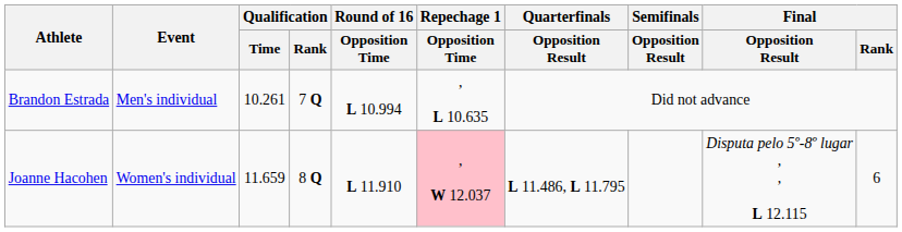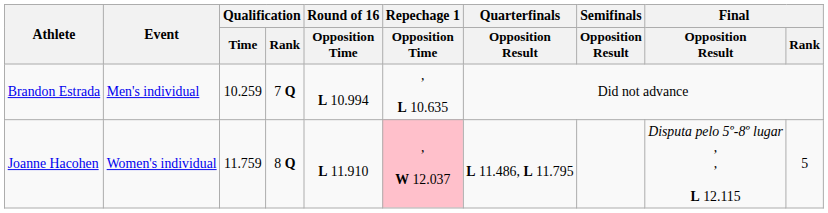 <table class="wikitable" style="font-size:90%;">
 <tr>
 <th rowspan=2>Athlete</th>
 <th rowspan=2>Event</th>
 <th colspan=2>Qualification</th>
 <th>Round of 16</th>
 <th>Repechage 1</th>
 <th>Quarterfinals</th>
 <th>Semifinals</th>
 <th colspan=2>Final</th>
 </tr>
 <tr style="font-size:95%">
 <th>Time</th>
 <th>Rank</th>
 <th>Opposition<br>Time</th>
 <th>Opposition<br>Time</th>
 <th>Opposition<br>Result</th>
 <th>Opposition<br>Result</th>
 <th>Opposition<br>Result</th>
 <th>Rank</th>
 </tr>
 <tr style="text-align:center">
 <td style="text-align:left"><a href='#'>Brandon Estrada</a></td>
 <td style="text-align:left"><a href='#'>Men's individual</a></td>
-<td>10.261</td>
+<td>10.259</td>
 <td>7 <strong>Q</strong></td>
 <td><br><strong>L</strong> 10.994</td>
 <td>, <br><br> <strong>L</strong> 10.635</td>
 <td colspan=4>Did not advance</td>
 </tr>
 <tr style="text-align:center">
 <td align=left><a href='#'>Joanne Hacohen</a></td>
 <td align=left rowspan=2><a href='#'>Women's individual</a></td>
-<td>11.659</td>
+<td>11.759</td>
 <td>8 <strong>Q</strong></td>
 <td><br><strong>L</strong> 11.910</td>
 <td style="background: pink;">, <br><br> <strong>W</strong> 12.037</td>
 <td><br> <strong>L</strong> 11.486, <strong>L</strong> 11.795</td>
 <td></td>
 <td><em>Disputa pelo 5º-8º lugar</em><br>, <br>, <br><br> <strong>L</strong> 12.115</td>
-<td>6</td>
+<td>5</td>
 </tr>
 </table>
